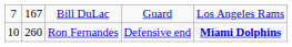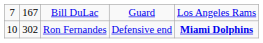 <table class="wikitable" style="text-align:center">
 <tr>
 <td>7</td>
 <td>167</td>
 <td><a href='#'>Bill DuLac</a></td>
 <td><a href='#'>Guard</a></td>
 <td><a href='#'>Los Angeles Rams</a></td>
 </tr>
 <tr>
 <td>10</td>
-<td>260</td>
+<td>302</td>
 <td><a href='#'>Ron Fernandes</a></td>
 <td><a href='#'>Defensive end</a></td>
 <td><strong><a href='#'>Miami Dolphins</a></strong></td>
 </tr>
 </table>
